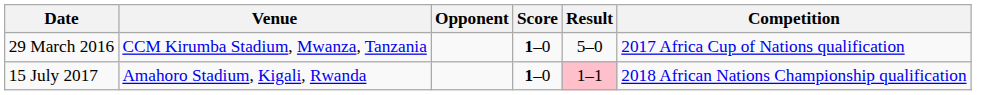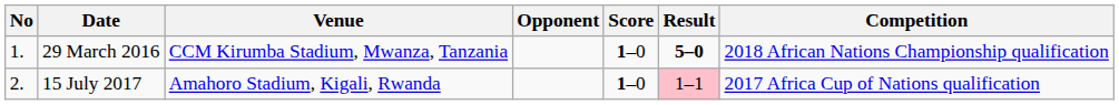 <table class="wikitable" style="font-size:85%;">
 <tr>
+<th>No</th>
 <th>Date</th>
 <th>Venue</th>
 <th>Opponent</th>
 <th>Score</th>
 <th>Result</th>
 <th>Competition</th>
 </tr>
 <tr>
+<td>1.</td>
 <td>29 March 2016</td>
 <td><a href='#'>CCM Kirumba Stadium</a>, <a href='#'>Mwanza</a>, <a href='#'>Tanzania</a></td>
 <td></td>
 <td align=center><strong>1</strong>–0</td>
-<td align=center>5–0</td>
-<td><a href='#'>2017 Africa Cup of Nations qualification</a></td>
+<td align=center><strong>5–0</strong></td>
+<td><a href='#'>2018 African Nations Championship qualification</a></td>
 </tr>
 <tr>
+<td>2.</td>
 <td>15 July 2017</td>
 <td><a href='#'>Amahoro Stadium</a>, <a href='#'>Kigali</a>, <a href='#'>Rwanda</a></td>
 <td></td>
 <td align=center><strong>1</strong>–0</td>
 <td align=center style="background: pink;">1–1</td>
-<td><a href='#'>2018 African Nations Championship qualification</a></td>
+<td><a href='#'>2017 Africa Cup of Nations qualification</a></td>
 </tr>
 </table>
